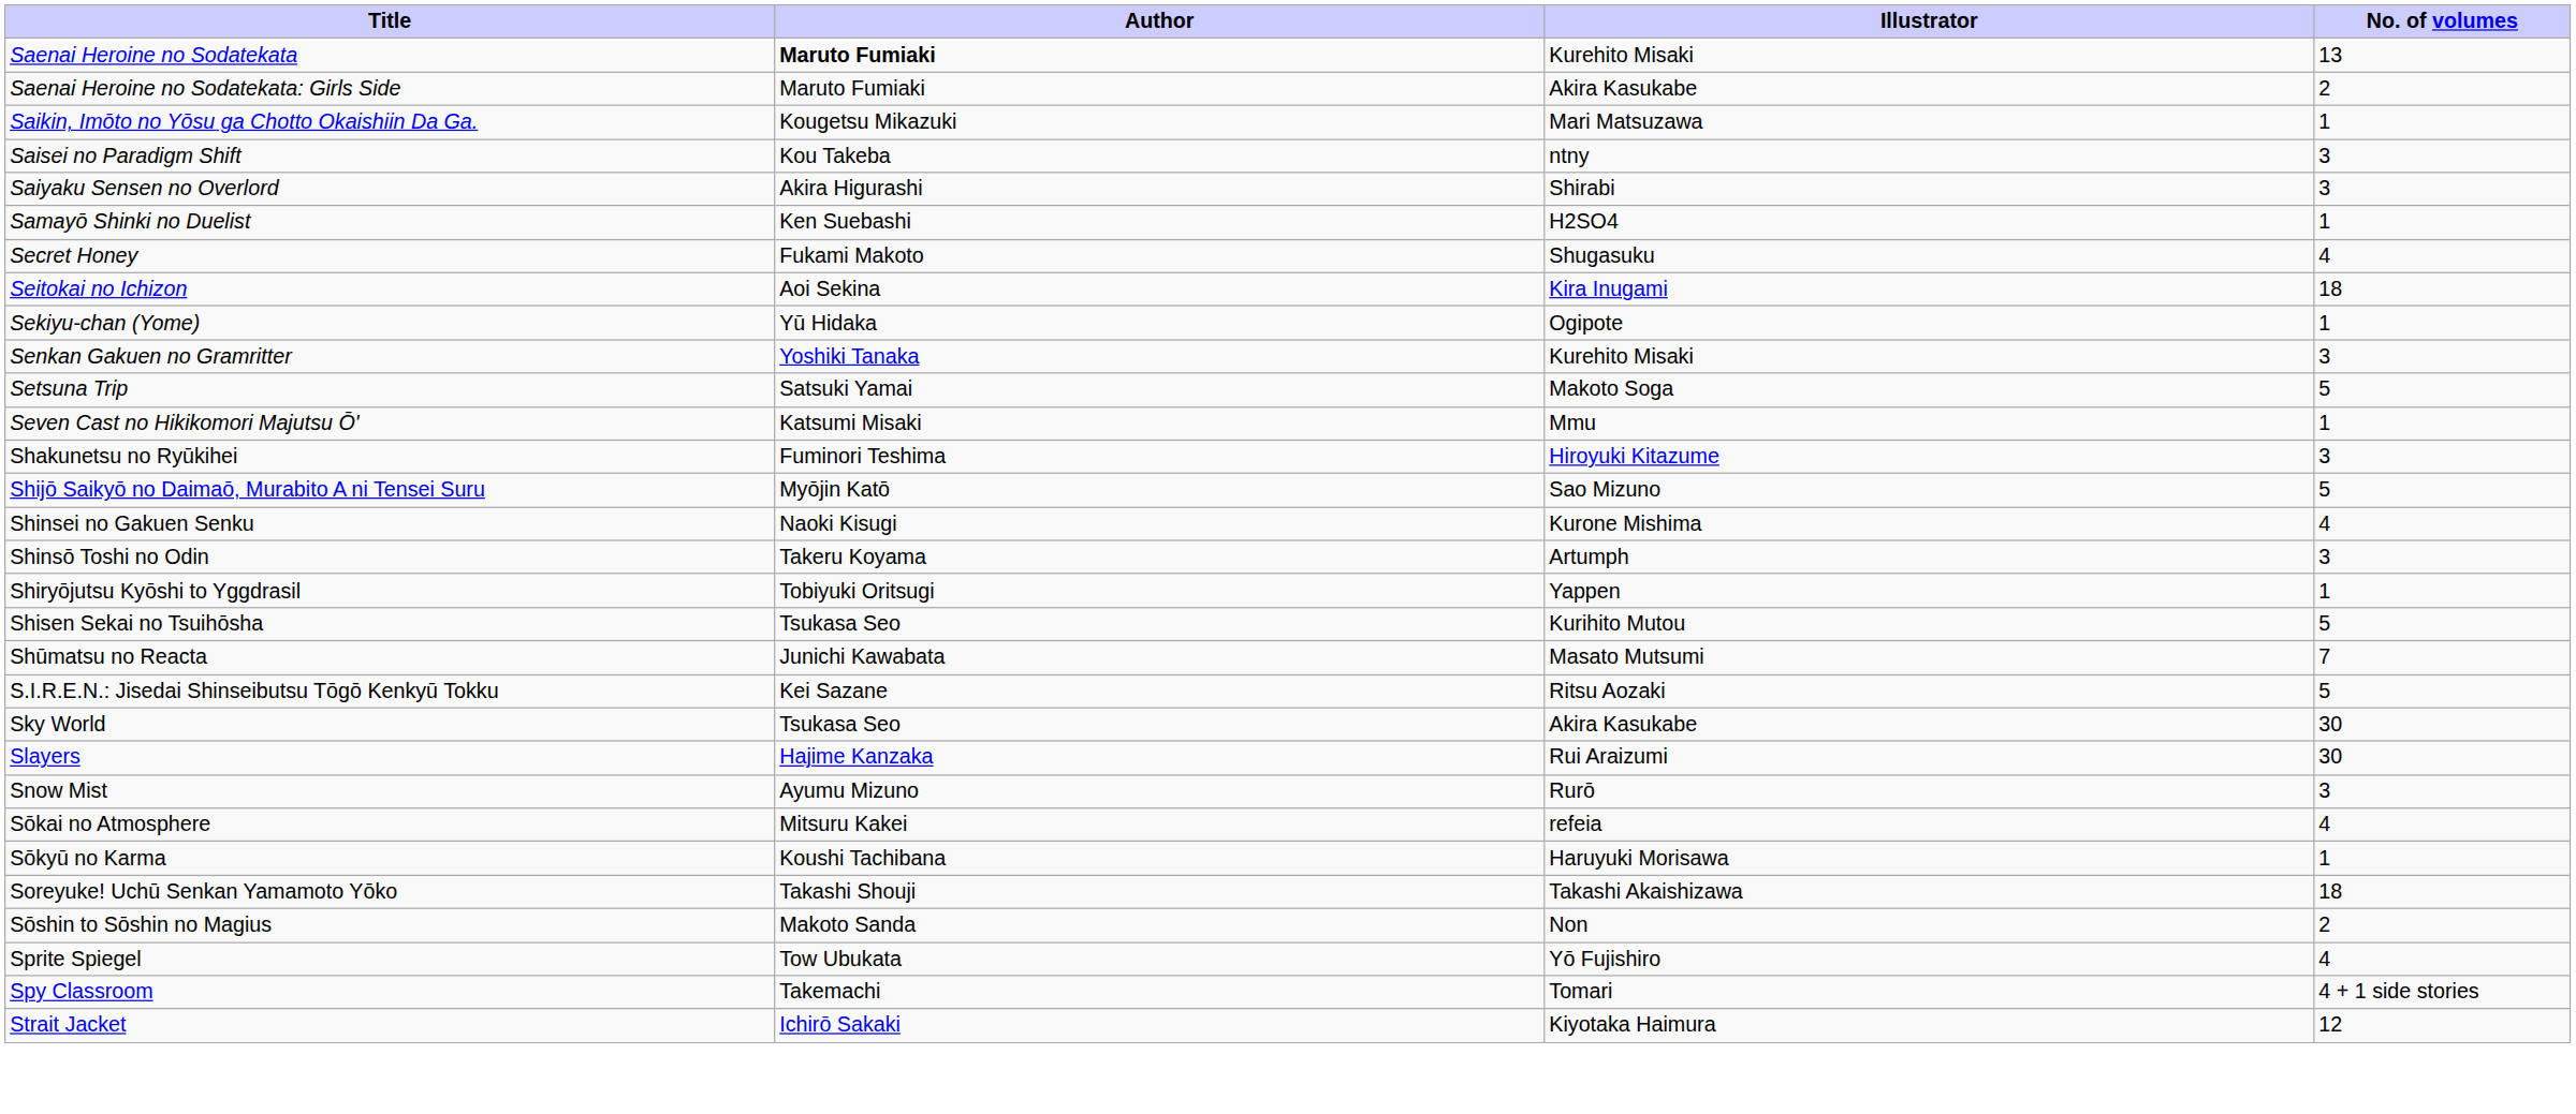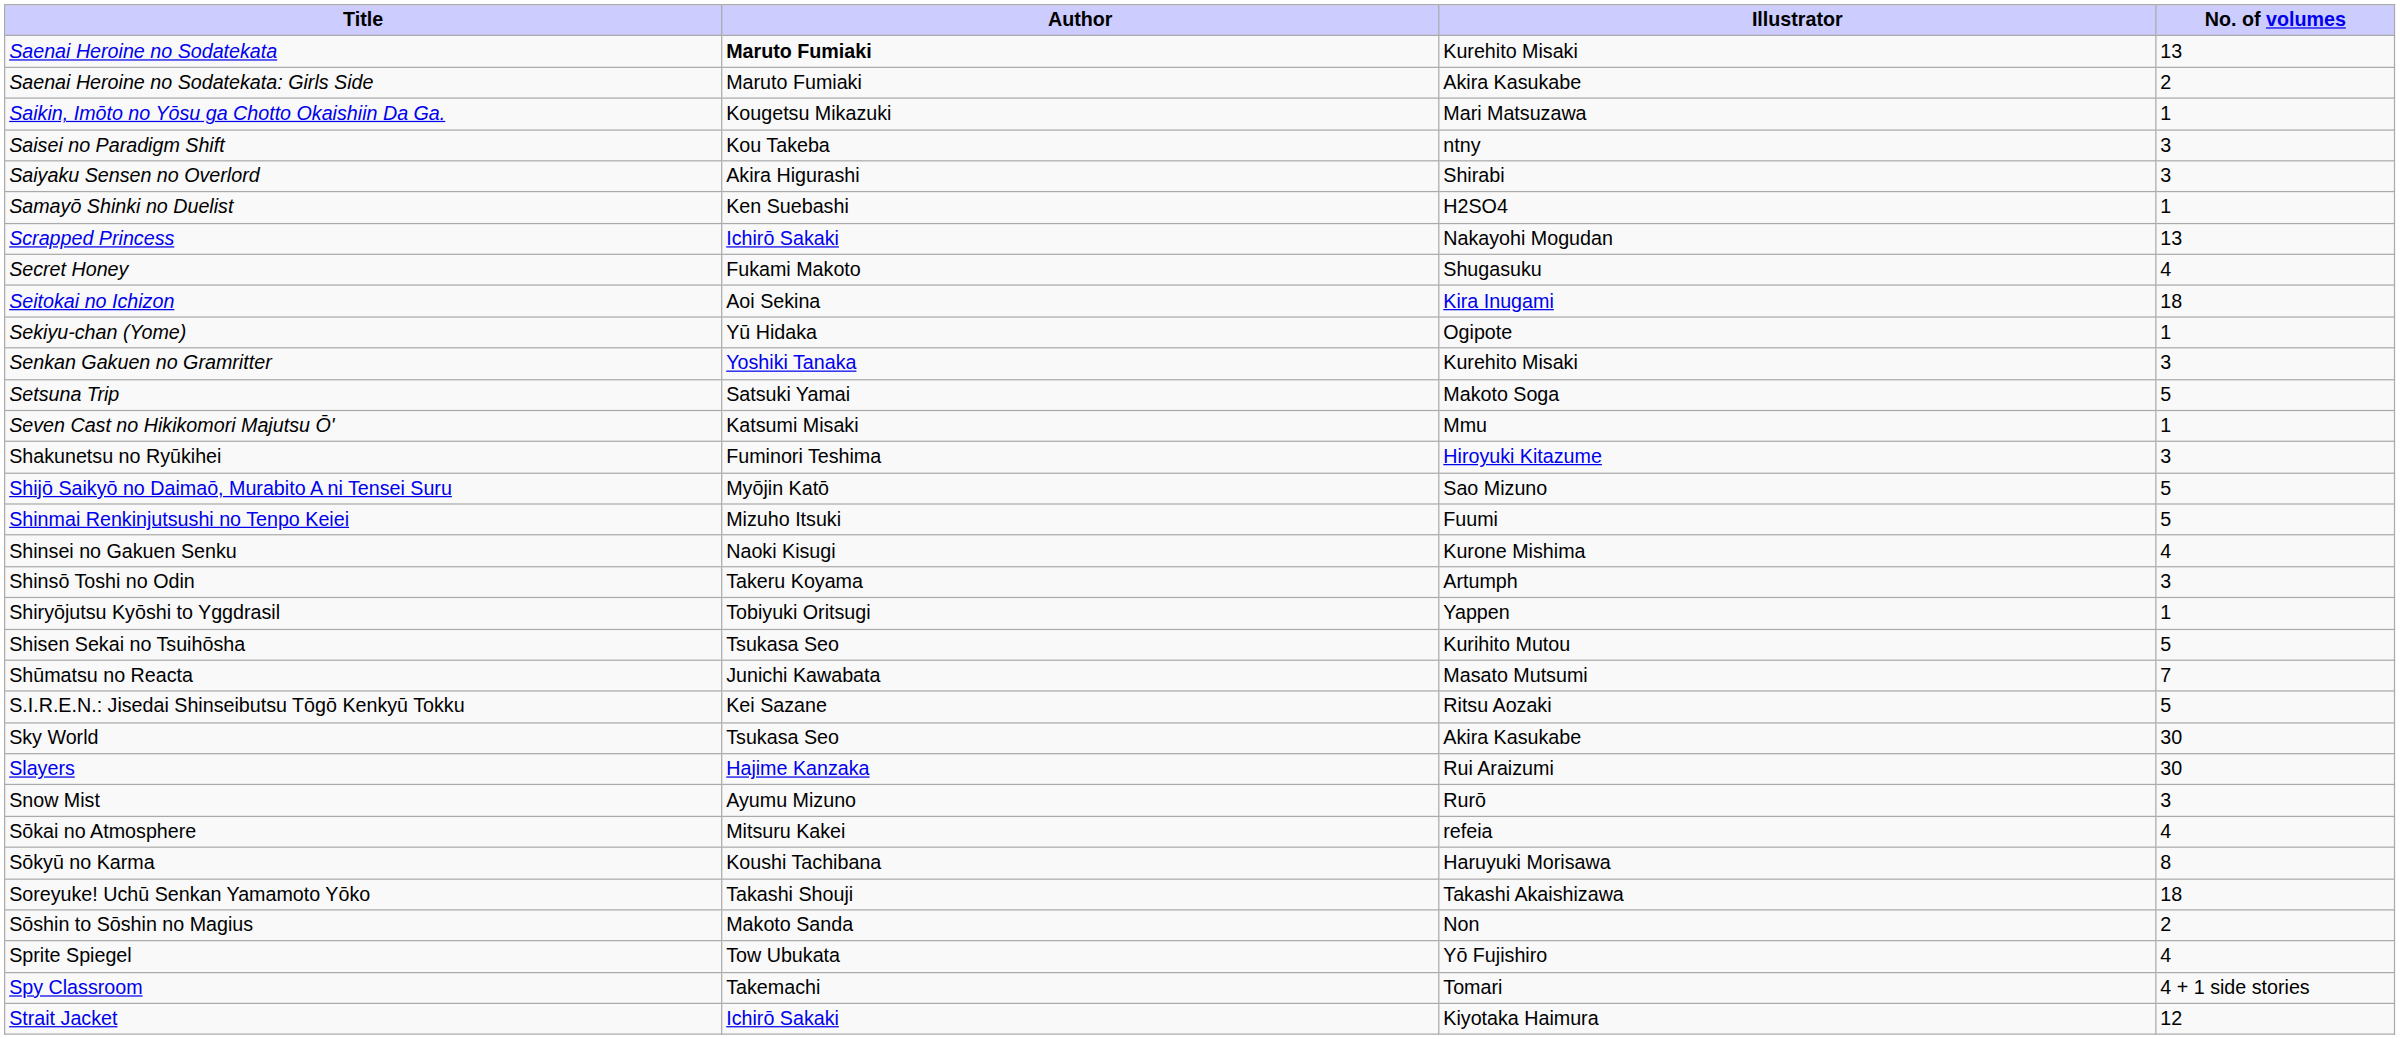 <table class="wikitable" style="width: 98%;">
 <tr>
 <th width=30% style="background:#ccf;">Title</th>
 <th width=30% style="background:#ccf;">Author</th>
 <th width=30% style="background:#ccf;">Illustrator</th>
 <th width=10% style="background:#ccf;">No. of <a href='#'>volumes</a></th>
 </tr>
 <tr>
 <td><em><a href='#'>Saenai Heroine no Sodatekata</a></em></td>
 <td><strong>Maruto Fumiaki</strong></td>
 <td>Kurehito Misaki</td>
 <td>13</td>
 </tr>
 <tr>
 <td><em>Saenai Heroine no Sodatekata: Girls Side</em></td>
 <td>Maruto Fumiaki</td>
 <td>Akira Kasukabe</td>
 <td>2</td>
 </tr>
 <tr>
 <td><em><a href='#'>Saikin, Imōto no Yōsu ga Chotto Okaishiin Da Ga.</a></em></td>
 <td>Kougetsu Mikazuki</td>
 <td>Mari Matsuzawa</td>
 <td>1</td>
 </tr>
 <tr>
 <td><em>Saisei no Paradigm Shift</em></td>
 <td>Kou Takeba</td>
 <td>ntny</td>
 <td>3</td>
 </tr>
 <tr>
 <td><em>Saiyaku Sensen no Overlord</em></td>
 <td>Akira Higurashi</td>
 <td>Shirabi</td>
 <td>3</td>
 </tr>
 <tr>
 <td><em>Samayō Shinki no Duelist</em></td>
 <td>Ken Suebashi</td>
 <td>H2SO4</td>
 <td>1</td>
+</tr>
+<tr>
+<td><em><a href='#'>Scrapped Princess</a></em></td>
+<td><a href='#'>Ichirō Sakaki</a></td>
+<td>Nakayohi Mogudan</td>
+<td>13</td>
 </tr>
 <tr>
 <td><em>Secret Honey</em></td>
 <td>Fukami Makoto</td>
 <td>Shugasuku</td>
 <td>4</td>
 </tr>
 <tr>
 <td><em><a href='#'>Seitokai no Ichizon</a></em></td>
 <td>Aoi Sekina</td>
 <td><a href='#'>Kira Inugami</a></td>
 <td>18</td>
 </tr>
 <tr>
 <td><em>Sekiyu-chan (Yome)</em></td>
 <td>Yū Hidaka</td>
 <td>Ogipote</td>
 <td>1</td>
 </tr>
 <tr>
 <td><em>Senkan Gakuen no Gramritter</em></td>
 <td><a href='#'>Yoshiki Tanaka</a></td>
 <td>Kurehito Misaki</td>
 <td>3</td>
 </tr>
 <tr>
 <td><em>Setsuna Trip</em></td>
 <td>Satsuki Yamai</td>
 <td>Makoto Soga</td>
 <td>5</td>
 </tr>
 <tr>
 <td><em>Seven Cast no Hikikomori Majutsu Ō'</td>
 <td>Katsumi Misaki</td>
 <td>Mmu</td>
 <td>1</td>
 </tr>
 <tr>
 <td></em>Shakunetsu no Ryūkihei<em></td>
 <td>Fuminori Teshima</td>
 <td><a href='#'>Hiroyuki Kitazume</a></td>
 <td>3</td>
 </tr>
 <tr>
 <td></em><a href='#'>Shijō Saikyō no Daimaō, Murabito A ni Tensei Suru</a><em></td>
 <td>Myōjin Katō</td>
 <td>Sao Mizuno</td>
+<td>5</td>
+</tr>
+<tr>
+<td></em><a href='#'>Shinmai Renkinjutsushi no Tenpo Keiei</a><em></td>
+<td>Mizuho Itsuki</td>
+<td>Fuumi</td>
 <td>5</td>
 </tr>
 <tr>
 <td></em>Shinsei no Gakuen Senku<em></td>
 <td>Naoki Kisugi</td>
 <td>Kurone Mishima</td>
 <td>4</td>
 </tr>
 <tr>
 <td></em>Shinsō Toshi no Odin<em></td>
 <td>Takeru Koyama</td>
 <td>Artumph</td>
 <td>3</td>
 </tr>
 <tr>
 <td></em>Shiryōjutsu Kyōshi to Yggdrasil<em></td>
 <td>Tobiyuki Oritsugi</td>
 <td>Yappen</td>
 <td>1</td>
 </tr>
 <tr>
 <td></em>Shisen Sekai no Tsuihōsha<em></td>
 <td>Tsukasa Seo</td>
 <td>Kurihito Mutou</td>
 <td>5</td>
 </tr>
 <tr>
 <td></em>Shūmatsu no Reacta<em></td>
 <td>Junichi Kawabata</td>
 <td>Masato Mutsumi</td>
 <td>7</td>
 </tr>
 <tr>
 <td></em>S.I.R.E.N.: Jisedai Shinseibutsu Tōgō Kenkyū Tokku<em></td>
 <td>Kei Sazane</td>
 <td>Ritsu Aozaki</td>
 <td>5</td>
 </tr>
 <tr>
 <td></em>Sky World<em></td>
 <td>Tsukasa Seo</td>
 <td>Akira Kasukabe</td>
 <td>30</td>
 </tr>
 <tr>
 <td></em><a href='#'>Slayers</a><em></td>
 <td><a href='#'>Hajime Kanzaka</a></td>
 <td>Rui Araizumi</td>
 <td>30</td>
 </tr>
 <tr>
 <td></em>Snow Mist<em></td>
 <td>Ayumu Mizuno</td>
 <td>Rurō</td>
 <td>3</td>
 </tr>
 <tr>
 <td></em>Sōkai no Atmosphere<em></td>
 <td>Mitsuru Kakei</td>
 <td>refeia</td>
 <td>4</td>
 </tr>
 <tr>
 <td></em>Sōkyū no Karma<em></td>
 <td>Koushi Tachibana</td>
 <td>Haruyuki Morisawa</td>
-<td>1</td>
+<td>8</td>
 </tr>
 <tr>
 <td></em>Soreyuke! Uchū Senkan Yamamoto Yōko<em></td>
 <td>Takashi Shouji</td>
 <td>Takashi Akaishizawa</td>
 <td>18</td>
 </tr>
 <tr>
 <td></em>Sōshin to Sōshin no Magius<em></td>
 <td>Makoto Sanda</td>
 <td>Non</td>
 <td>2</td>
 </tr>
 <tr>
 <td></em>Sprite Spiegel<em></td>
 <td>Tow Ubukata</td>
 <td>Yō Fujishiro</td>
 <td>4</td>
 </tr>
 <tr>
 <td></em><a href='#'>Spy Classroom</a><em></td>
 <td>Takemachi</td>
 <td>Tomari</td>
 <td>4 + 1 side stories</td>
 </tr>
 <tr>
 <td></em><a href='#'>Strait Jacket</a><em></td>
 <td><a href='#'>Ichirō Sakaki</a></td>
 <td>Kiyotaka Haimura</td>
 <td>12</td>
 </tr>
 </table>
